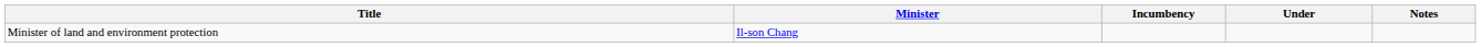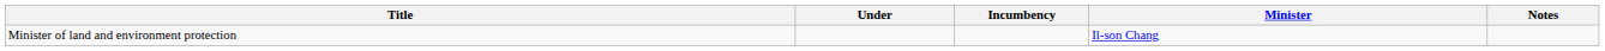 <table class="wikitable" style="width:100%;">
 <tr>
 <th>Title</th>
+<th style="width:10%;">Under</th>
+<th style="width:160px;">Incumbency</th>
 <th style="width:25%;"><a href='#'>Minister</a></th>
-<th style="width:160px;">Incumbency</th>
-<th style="width:10%;">Under</th>
 <th style="width:7%;">Notes</th>
 </tr>
 <tr>
 <td>Minister of land and environment protection</td>
-<td><a href='#'>Il-son Chang</a></td>
 <td></td>
 <td></td>
+<td><a href='#'>Il-son Chang</a></td>
 <td></td>
 </tr>
 </table>
